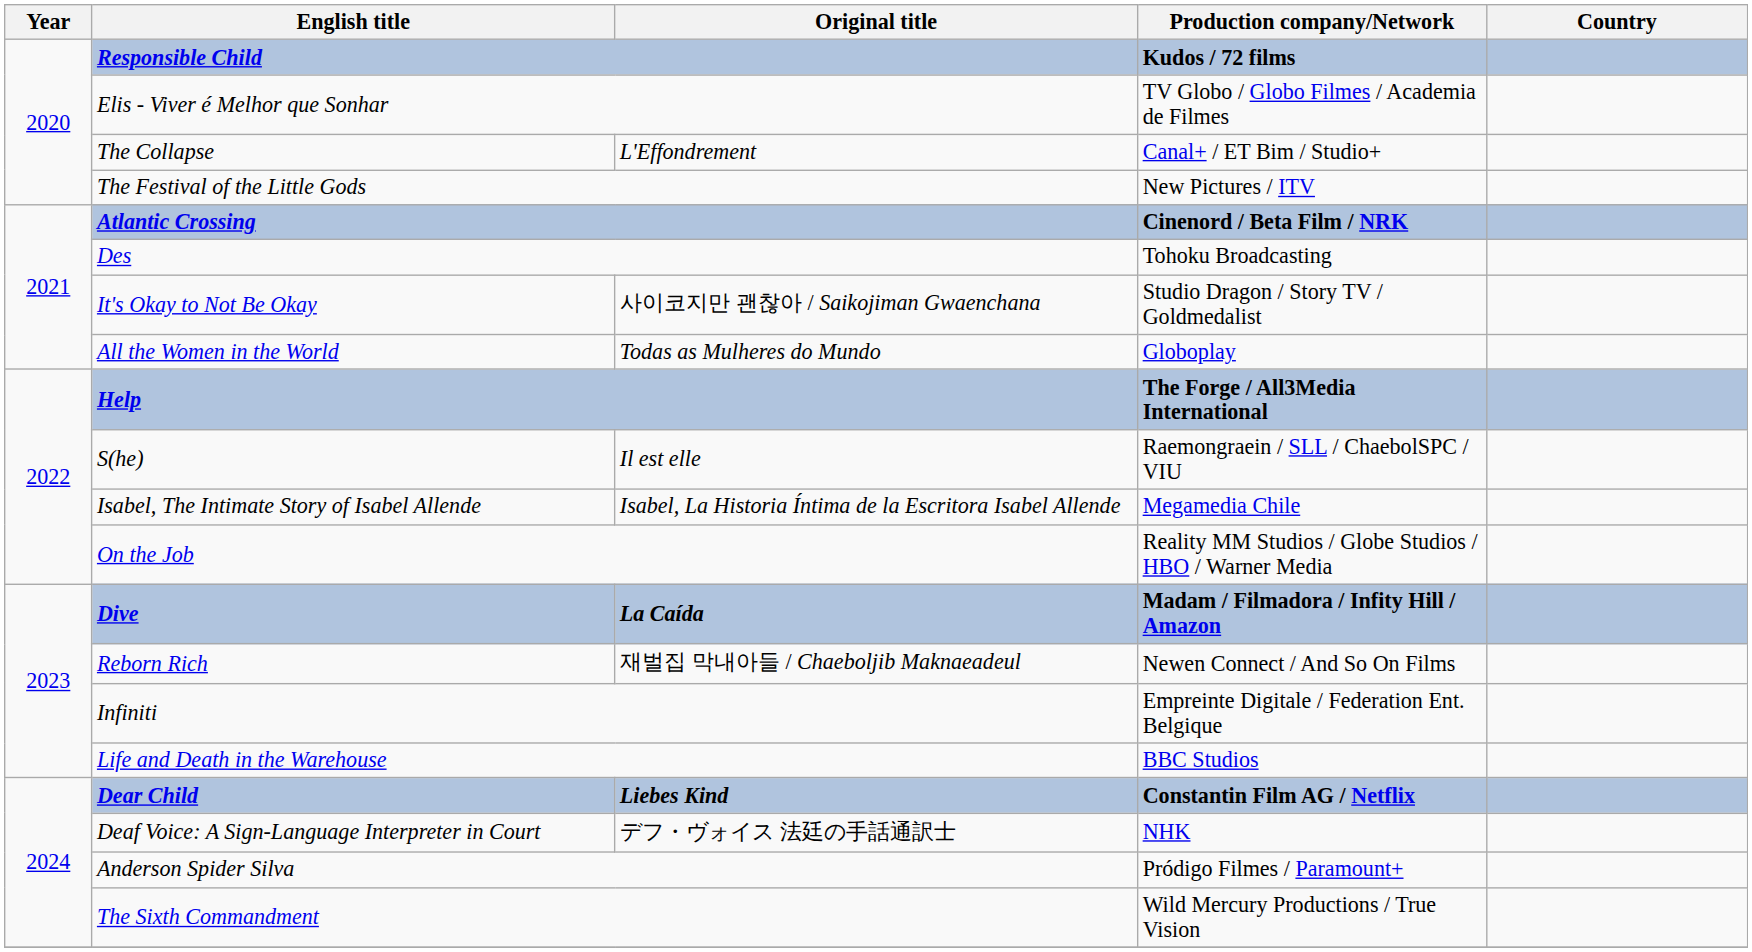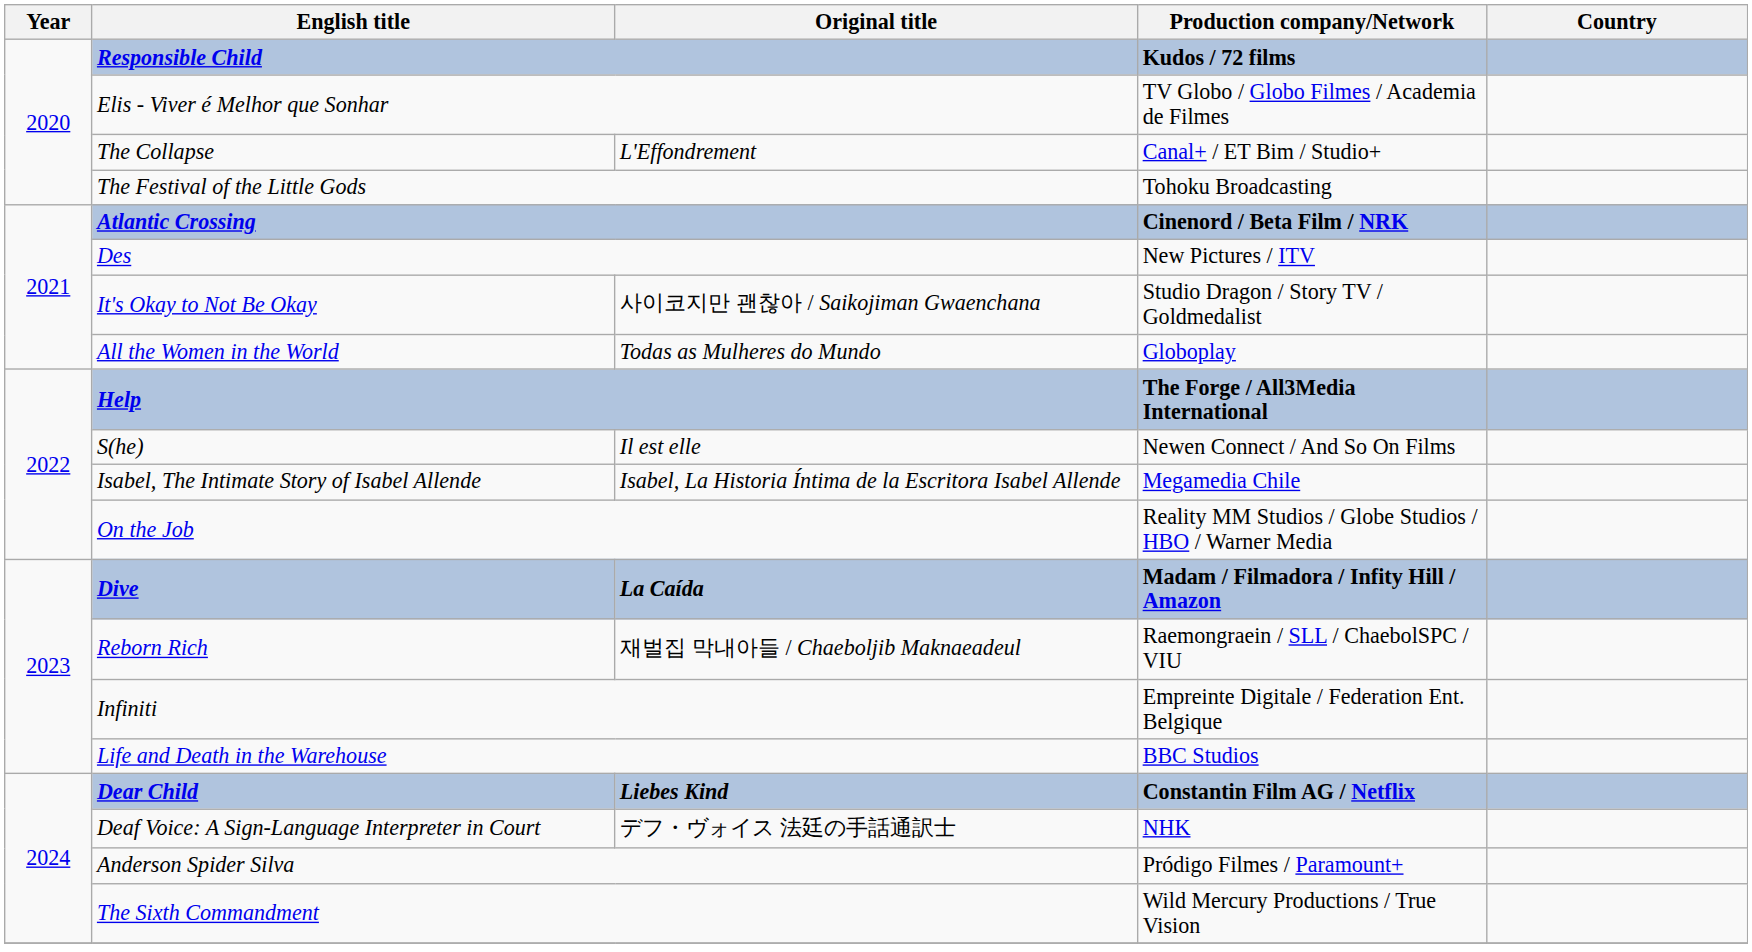 <table class="wikitable" width="100%" border="1" cellpadding="5" cellspacing="0">
 <tr>
 <th width=5%>Year</th>
 <th width=30%>English title</th>
 <th width=30%>Original title</th>
 <th width=20%><strong>Production company/Network</strong></th>
 <th width=15%><strong>Country</strong></th>
 </tr>
 <tr>
 <td rowspan="4" style="text-align:center;"><a href='#'>2020</a><br></td>
 <td colspan="2" style="background:#B0C4DE;"><strong><em><a href='#'>Responsible Child</a></em></strong></td>
 <td style="background:#B0C4DE;"><strong>Kudos / 72 films</strong></td>
 <td style="background:#B0C4DE;"><strong></strong></td>
 </tr>
 <tr>
 <td colspan="2"><em>Elis - Viver é Melhor que Sonhar</em></td>
 <td>TV Globo / <a href='#'>Globo Filmes</a> / Academia de Filmes</td>
 <td></td>
 </tr>
 <tr>
 <td><em>The Collapse</em></td>
 <td><em>L'Effondrement</em></td>
 <td><a href='#'>Canal+</a> / ET Bim / Studio+</td>
 <td></td>
 </tr>
 <tr>
 <td colspan="2"><em>The Festival of the Little Gods</em></td>
-<td>New Pictures / <a href='#'>ITV</a></td>
+<td>Tohoku Broadcasting</td>
 <td></td>
 </tr>
 <tr>
 <td rowspan="4" style="text-align:center;"><a href='#'>2021</a><br></td>
 <td colspan="2" style="background:#B0C4DE;"><strong><em><a href='#'>Atlantic Crossing</a></em></strong></td>
 <td style="background:#B0C4DE;"><strong>Cinenord / Beta Film / <a href='#'>NRK</a></strong></td>
 <td style="background:#B0C4DE;"><strong></strong></td>
 </tr>
 <tr>
 <td colspan="2"><em><a href='#'>Des</a></em></td>
-<td>Tohoku Broadcasting</td>
+<td>New Pictures / <a href='#'>ITV</a></td>
 <td></td>
 </tr>
 <tr>
 <td><em><a href='#'>It's Okay to Not Be Okay</a></em></td>
 <td>사이코지만 괜찮아 / <em>Saikojiman Gwaenchana</em></td>
 <td>Studio Dragon / Story TV / Goldmedalist</td>
 <td></td>
 </tr>
 <tr>
 <td><em><a href='#'>All the Women in the World</a></em></td>
 <td><em>Todas as Mulheres do Mundo</em></td>
 <td><a href='#'>Globoplay</a></td>
 <td></td>
 </tr>
 <tr>
 <td rowspan="4" style="text-align:center;"><a href='#'>2022</a><br></td>
 <td style="background:#B0C4DE;" colspan="2"><strong><em><a href='#'>Help</a></em></strong></td>
 <td style="background:#B0C4DE;"><strong>The Forge / All3Media International</strong></td>
 <td style="background:#B0C4DE;"><strong></strong></td>
 </tr>
 <tr>
 <td><em>S(he)</em></td>
 <td><em>Il est elle</em></td>
-<td>Raemongraein / <a href='#'>SLL</a> / ChaebolSPC / VIU</td>
+<td>Newen Connect / And So On Films</td>
 <td></td>
 </tr>
 <tr>
 <td><em>Isabel, The Intimate Story of Isabel Allende</em></td>
 <td><em>Isabel, La Historia Íntima de la Escritora Isabel Allende</em></td>
 <td><a href='#'>Megamedia Chile</a></td>
 <td></td>
 </tr>
 <tr>
 <td colspan="2"><em><a href='#'>On the Job</a></em></td>
 <td>Reality MM Studios / Globe Studios / <a href='#'>HBO</a> / Warner Media</td>
 <td></td>
 </tr>
 <tr>
 <td rowspan="4" style="text-align:center;"><a href='#'>2023</a><br></td>
 <td style="background:#B0C4DE;"><strong><em><a href='#'>Dive</a></em></strong></td>
 <td style="background:#B0C4DE;"><strong><em>La Caída</em></strong></td>
 <td style="background:#B0C4DE;"><strong>Madam / Filmadora / Infity Hill / <a href='#'>Amazon</a></strong></td>
 <td style="background:#B0C4DE;"><strong></strong></td>
 </tr>
 <tr>
 <td><em><a href='#'>Reborn Rich</a></em></td>
 <td>재벌집 막내아들 / <em>Chaeboljib Maknaeadeul</em></td>
-<td>Newen Connect / And So On Films</td>
+<td>Raemongraein / <a href='#'>SLL</a> / ChaebolSPC / VIU</td>
 <td></td>
 </tr>
 <tr>
 <td colspan="2"><em>Infiniti</em></td>
 <td>Empreinte Digitale / Federation Ent. Belgique</td>
 <td></td>
 </tr>
 <tr>
 <td colspan="2"><em><a href='#'>Life and Death in the Warehouse</a></em></td>
 <td><a href='#'>BBC Studios</a></td>
 <td></td>
 </tr>
 <tr>
 <td rowspan="4" style="text-align:center;"><a href='#'>2024</a><br></td>
 <td style="background:#B0C4DE;"><strong><em><a href='#'>Dear Child</a></em></strong></td>
 <td style="background:#B0C4DE;"><strong><em>Liebes Kind</em></strong></td>
 <td style="background:#B0C4DE;"><strong>Constantin Film AG / <a href='#'>Netflix</a></strong></td>
 <td style="background:#B0C4DE;"><strong></strong></td>
 </tr>
 <tr>
 <td><em>Deaf Voice: A Sign-Language Interpreter in Court</em></td>
 <td>デフ・ヴォイス 法廷の手話通訳士</td>
 <td><a href='#'>NHK</a></td>
 <td></td>
 </tr>
 <tr>
 <td colspan="2"><em>Anderson Spider Silva</em></td>
 <td>Pródigo Filmes / <a href='#'>Paramount+</a></td>
 <td></td>
 </tr>
 <tr>
 <td colspan="2"><em><a href='#'>The Sixth Commandment</a></em></td>
 <td>Wild Mercury Productions / True Vision</td>
 <td></td>
 </tr>
 <tr>
 </tr>
 </table>
